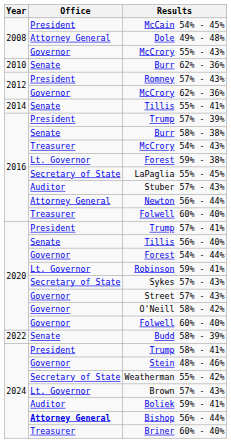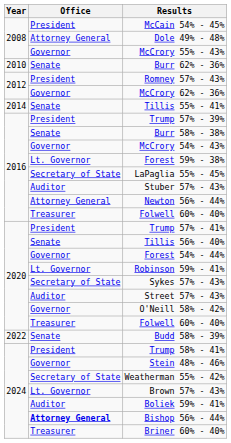 <table class=wikitable>
 <tr>
 <th>Year</th>
 <th>Office</th>
 <th>Results</th>
 </tr>
 <tr>
 <td rowspan=3>2008</td>
 <td><a href='#'>President</a></td>
 <td align="right" ><a href='#'>McCain</a> 54% - 45%</td>
 </tr>
 <tr>
 <td><a href='#'>Attorney General</a></td>
 <td align="right" ><a href='#'>Dole</a> 49% - 48%</td>
 </tr>
 <tr>
 <td><a href='#'>Governor</a></td>
 <td align="right" ><a href='#'>McCrory</a> 55% - 43%</td>
 </tr>
 <tr>
 <td>2010</td>
 <td><a href='#'>Senate</a></td>
 <td align="right" ><a href='#'>Burr</a> 62% - 36%</td>
 </tr>
 <tr>
 <td rowspan=2>2012</td>
 <td><a href='#'>President</a></td>
 <td align="right" ><a href='#'>Romney</a> 57% - 43%</td>
 </tr>
 <tr>
 <td><a href='#'>Governor</a></td>
 <td align="right" ><a href='#'>McCrory</a> 62% - 36%</td>
 </tr>
 <tr>
 <td>2014</td>
 <td><a href='#'>Senate</a></td>
 <td align="right" ><a href='#'>Tillis</a> 55% - 41%</td>
 </tr>
 <tr>
 <td rowspan=8>2016</td>
 <td><a href='#'>President</a></td>
 <td align="right" ><a href='#'>Trump</a> 57% - 39%</td>
 </tr>
 <tr>
 <td><a href='#'>Senate</a></td>
 <td align="right" ><a href='#'>Burr</a> 58% - 38%</td>
 </tr>
 <tr>
-<td><a href='#'>Treasurer</a></td>
+<td><a href='#'>Governor</a></td>
 <td align="right" ><a href='#'>McCrory</a> 54% - 43%</td>
 </tr>
 <tr>
 <td><a href='#'>Lt. Governor</a></td>
 <td align="right" ><a href='#'>Forest</a> 59% - 38%</td>
 </tr>
 <tr>
 <td><a href='#'>Secretary of State</a></td>
 <td align="right" >LaPaglia 55% - 45%</td>
 </tr>
 <tr>
 <td><a href='#'>Auditor</a></td>
 <td align="right" >Stuber 57% - 43%</td>
 </tr>
 <tr>
 <td><a href='#'>Attorney General</a></td>
 <td align="right" ><a href='#'>Newton</a> 56% - 44%</td>
 </tr>
 <tr>
 <td><a href='#'>Treasurer</a></td>
 <td align="right" ><a href='#'>Folwell</a> 60% - 40%</td>
 </tr>
 <tr>
 <td rowspan=8>2020</td>
 <td><a href='#'>President</a></td>
 <td align="right" ><a href='#'>Trump</a> 57% - 41%</td>
 </tr>
 <tr>
 <td><a href='#'>Senate</a></td>
 <td align="right" ><a href='#'>Tillis</a> 56% - 40%</td>
 </tr>
 <tr>
 <td><a href='#'>Governor</a></td>
 <td align="right" ><a href='#'>Forest</a> 54% - 44%</td>
 </tr>
 <tr>
 <td><a href='#'>Lt. Governor</a></td>
 <td align="right" ><a href='#'>Robinson</a> 59% - 41%</td>
 </tr>
 <tr>
 <td><a href='#'>Secretary of State</a></td>
 <td align="right" >Sykes 57% - 43%</td>
 </tr>
 <tr>
-<td><a href='#'>Governor</a></td>
+<td><a href='#'>Auditor</a></td>
 <td align="right" >Street 57% - 43%</td>
 </tr>
 <tr>
 <td><a href='#'>Governor</a></td>
 <td align="right" >O'Neill 58% - 42%</td>
 </tr>
 <tr>
-<td><a href='#'>Governor</a></td>
+<td><a href='#'>Treasurer</a></td>
 <td align="right" ><a href='#'>Folwell</a> 60% - 40%</td>
 </tr>
 <tr>
 <td>2022</td>
 <td><a href='#'>Senate</a></td>
 <td align="right" ><a href='#'>Budd</a> 58% - 39%</td>
 </tr>
 <tr>
 <td rowspan=7>2024</td>
 <td><a href='#'>President</a></td>
 <td align="right" ><a href='#'>Trump</a> 58% - 41%</td>
 </tr>
 <tr>
 <td><a href='#'>Governor</a></td>
 <td align="right" ><a href='#'>Stein</a> 48% - 46%</td>
 </tr>
 <tr>
 <td><a href='#'>Secretary of State</a></td>
 <td align="right" >Weatherman 55% - 42%</td>
 </tr>
 <tr>
 <td><a href='#'>Lt. Governor</a></td>
 <td align="right" >Brown 57% - 43%</td>
 </tr>
 <tr>
 <td><a href='#'>Auditor</a></td>
 <td align="right" ><a href='#'>Boliek</a> 59% - 41%</td>
 </tr>
 <tr>
 <td><strong><a href='#'>Attorney General</a></strong></td>
 <td align="right" ><a href='#'>Bishop</a> 56% - 44%</td>
 </tr>
 <tr>
 <td><a href='#'>Treasurer</a></td>
 <td align="right" ><a href='#'>Briner</a> 60% - 40%</td>
 </tr>
 </table>
